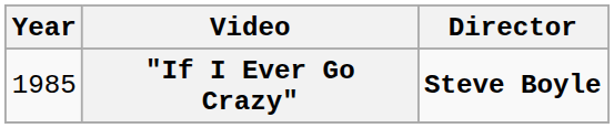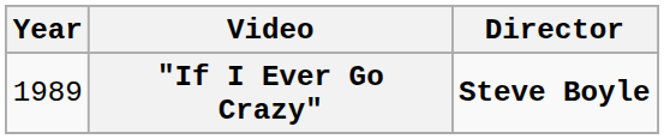 <table class="wikitable plainrowheaders">
 <tr>
 <th>Year</th>
 <th style="width:12em;">Video</th>
 <th>Director</th>
 </tr>
 <tr>
-<td>1985</td>
+<td>1989</td>
 <th scope="row">"If I Ever Go Crazy"</th>
 <td><strong>Steve Boyle</strong></td>
 </tr>
 <tr>
 </tr>
 </table>
